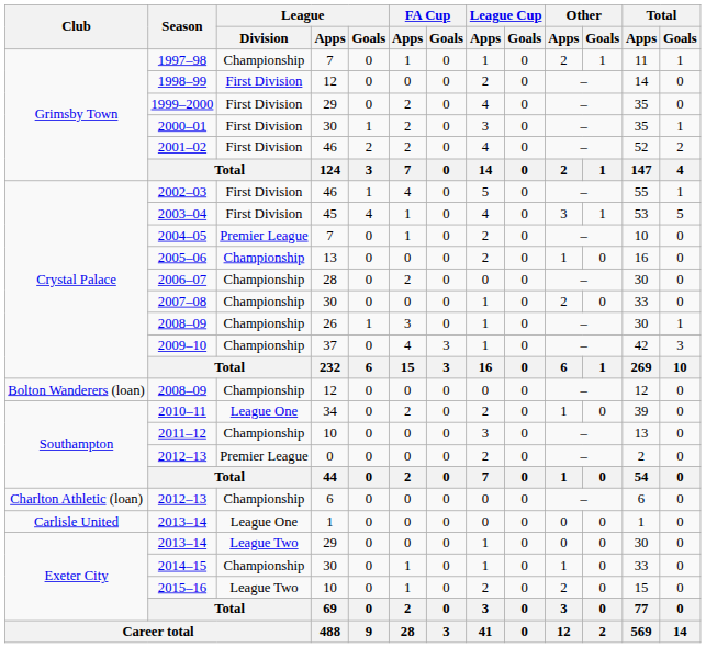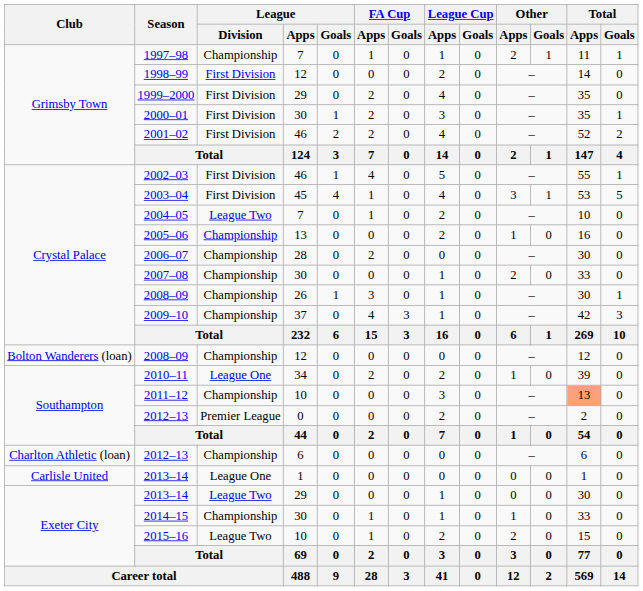 <table class="wikitable" style="text-align: center;">
 <tr>
 <th rowspan="2">Club</th>
 <th rowspan="2">Season</th>
 <th colspan="3">League</th>
 <th colspan="2"><a href='#'>FA Cup</a></th>
 <th colspan="2"><a href='#'>League Cup</a></th>
 <th colspan="2">Other</th>
 <th colspan="2">Total</th>
 </tr>
 <tr>
 <th>Division</th>
 <th>Apps</th>
 <th>Goals</th>
 <th>Apps</th>
 <th>Goals</th>
 <th>Apps</th>
 <th>Goals</th>
 <th>Apps</th>
 <th>Goals</th>
 <th>Apps</th>
 <th>Goals</th>
 </tr>
 <tr>
 <td rowspan="6" valign="center"><a href='#'>Grimsby Town</a></td>
 <td><a href='#'>1997–98</a></td>
 <td>Championship</td>
 <td>7</td>
 <td>0</td>
 <td>1</td>
 <td>0</td>
 <td>1</td>
 <td>0</td>
 <td>2</td>
 <td>1</td>
 <td>11</td>
 <td>1</td>
 </tr>
 <tr>
 <td><a href='#'>1998–99</a></td>
 <td><a href='#'>First Division</a></td>
 <td>12</td>
 <td>0</td>
 <td>0</td>
 <td>0</td>
 <td>2</td>
 <td>0</td>
 <td colspan="2">–</td>
 <td>14</td>
 <td>0</td>
 </tr>
 <tr>
 <td><a href='#'>1999–2000</a></td>
 <td>First Division</td>
 <td>29</td>
 <td>0</td>
 <td>2</td>
 <td>0</td>
 <td>4</td>
 <td>0</td>
 <td colspan="2">–</td>
 <td>35</td>
 <td>0</td>
 </tr>
 <tr>
 <td><a href='#'>2000–01</a></td>
 <td>First Division</td>
 <td>30</td>
 <td>1</td>
 <td>2</td>
 <td>0</td>
 <td>3</td>
 <td>0</td>
 <td colspan="2">–</td>
 <td>35</td>
 <td>1</td>
 </tr>
 <tr>
 <td><a href='#'>2001–02</a></td>
 <td>First Division</td>
 <td>46</td>
 <td>2</td>
 <td>2</td>
 <td>0</td>
 <td>4</td>
 <td>0</td>
 <td colspan="2">–</td>
 <td>52</td>
 <td>2</td>
 </tr>
 <tr>
 <th colspan="2">Total</th>
 <th>124</th>
 <th>3</th>
 <th>7</th>
 <th>0</th>
 <th>14</th>
 <th>0</th>
 <th>2</th>
 <th>1</th>
 <th>147</th>
 <th>4</th>
 </tr>
 <tr>
 <td rowspan="9" valign="center"><a href='#'>Crystal Palace</a></td>
 <td><a href='#'>2002–03</a></td>
 <td>First Division</td>
 <td>46</td>
 <td>1</td>
 <td>4</td>
 <td>0</td>
 <td>5</td>
 <td>0</td>
 <td colspan="2">–</td>
 <td>55</td>
 <td>1</td>
 </tr>
 <tr>
 <td><a href='#'>2003–04</a></td>
 <td>First Division</td>
 <td>45</td>
 <td>4</td>
 <td>1</td>
 <td>0</td>
 <td>4</td>
 <td>0</td>
 <td>3</td>
 <td>1</td>
 <td>53</td>
 <td>5</td>
 </tr>
 <tr>
 <td><a href='#'>2004–05</a></td>
-<td><a href='#'>Premier League</a></td>
+<td><a href='#'>League Two</a></td>
 <td>7</td>
 <td>0</td>
 <td>1</td>
 <td>0</td>
 <td>2</td>
 <td>0</td>
 <td colspan="2">–</td>
 <td>10</td>
 <td>0</td>
 </tr>
 <tr>
 <td><a href='#'>2005–06</a></td>
 <td><a href='#'>Championship</a></td>
 <td>13</td>
 <td>0</td>
 <td>0</td>
 <td>0</td>
 <td>2</td>
 <td>0</td>
 <td>1</td>
 <td>0</td>
 <td>16</td>
 <td>0</td>
 </tr>
 <tr>
 <td><a href='#'>2006–07</a></td>
 <td>Championship</td>
 <td>28</td>
 <td>0</td>
 <td>2</td>
 <td>0</td>
 <td>0</td>
 <td>0</td>
 <td colspan="2">–</td>
 <td>30</td>
 <td>0</td>
 </tr>
 <tr>
 <td><a href='#'>2007–08</a></td>
 <td>Championship</td>
 <td>30</td>
 <td>0</td>
 <td>0</td>
 <td>0</td>
 <td>1</td>
 <td>0</td>
 <td>2</td>
 <td>0</td>
 <td>33</td>
 <td>0</td>
 </tr>
 <tr>
 <td><a href='#'>2008–09</a></td>
 <td>Championship</td>
 <td>26</td>
 <td>1</td>
 <td>3</td>
 <td>0</td>
 <td>1</td>
 <td>0</td>
 <td colspan="2">–</td>
 <td>30</td>
 <td>1</td>
 </tr>
 <tr>
 <td><a href='#'>2009–10</a></td>
 <td>Championship</td>
 <td>37</td>
 <td>0</td>
 <td>4</td>
 <td>3</td>
 <td>1</td>
 <td>0</td>
 <td colspan="2">–</td>
 <td>42</td>
 <td>3</td>
 </tr>
 <tr>
 <th colspan="2">Total</th>
 <th>232</th>
 <th>6</th>
 <th>15</th>
 <th>3</th>
 <th>16</th>
 <th>0</th>
 <th>6</th>
 <th>1</th>
 <th>269</th>
 <th>10</th>
 </tr>
 <tr>
 <td><a href='#'>Bolton Wanderers</a> (loan)</td>
 <td><a href='#'>2008–09</a></td>
 <td>Championship</td>
 <td>12</td>
 <td>0</td>
 <td>0</td>
 <td>0</td>
 <td>0</td>
 <td>0</td>
 <td colspan="2">–</td>
 <td>12</td>
 <td>0</td>
 </tr>
 <tr>
 <td rowspan="4" valign="center"><a href='#'>Southampton</a></td>
 <td><a href='#'>2010–11</a></td>
 <td><a href='#'>League One</a></td>
 <td>34</td>
 <td>0</td>
 <td>2</td>
 <td>0</td>
 <td>2</td>
 <td>0</td>
 <td>1</td>
 <td>0</td>
 <td>39</td>
 <td>0</td>
 </tr>
 <tr>
 <td><a href='#'>2011–12</a></td>
 <td>Championship</td>
 <td>10</td>
 <td>0</td>
 <td>0</td>
 <td>0</td>
 <td>3</td>
 <td>0</td>
 <td colspan="2">–</td>
-<td>13</td>
+<td style="background: lightsalmon;">13</td>
 <td>0</td>
 </tr>
 <tr>
 <td><a href='#'>2012–13</a></td>
 <td>Premier League</td>
 <td>0</td>
 <td>0</td>
 <td>0</td>
 <td>0</td>
 <td>2</td>
 <td>0</td>
 <td colspan="2">–</td>
 <td>2</td>
 <td>0</td>
 </tr>
 <tr>
 <th colspan="2">Total</th>
 <th>44</th>
 <th>0</th>
 <th>2</th>
 <th>0</th>
 <th>7</th>
 <th>0</th>
 <th>1</th>
 <th>0</th>
 <th>54</th>
 <th>0</th>
 </tr>
 <tr>
 <td><a href='#'>Charlton Athletic</a> (loan)</td>
 <td><a href='#'>2012–13</a></td>
 <td>Championship</td>
 <td>6</td>
 <td>0</td>
 <td>0</td>
 <td>0</td>
 <td>0</td>
 <td>0</td>
 <td colspan="2">–</td>
 <td>6</td>
 <td>0</td>
 </tr>
 <tr>
 <td><a href='#'>Carlisle United</a></td>
 <td><a href='#'>2013–14</a></td>
 <td>League One</td>
 <td>1</td>
 <td>0</td>
 <td>0</td>
 <td>0</td>
 <td>0</td>
 <td>0</td>
 <td>0</td>
 <td>0</td>
 <td>1</td>
 <td>0</td>
 </tr>
 <tr>
 <td rowspan="4" valign="center"><a href='#'>Exeter City</a></td>
 <td><a href='#'>2013–14</a></td>
 <td><a href='#'>League Two</a></td>
 <td>29</td>
 <td>0</td>
 <td>0</td>
 <td>0</td>
 <td>1</td>
 <td>0</td>
 <td>0</td>
 <td>0</td>
 <td>30</td>
 <td>0</td>
 </tr>
 <tr>
 <td><a href='#'>2014–15</a></td>
 <td>Championship</td>
 <td>30</td>
 <td>0</td>
 <td>1</td>
 <td>0</td>
 <td>1</td>
 <td>0</td>
 <td>1</td>
 <td>0</td>
 <td>33</td>
 <td>0</td>
 </tr>
 <tr>
 <td><a href='#'>2015–16</a></td>
 <td>League Two</td>
 <td>10</td>
 <td>0</td>
 <td>1</td>
 <td>0</td>
 <td>2</td>
 <td>0</td>
 <td>2</td>
 <td>0</td>
 <td>15</td>
 <td>0</td>
 </tr>
 <tr>
 <th colspan="2">Total</th>
 <th>69</th>
 <th>0</th>
 <th>2</th>
 <th>0</th>
 <th>3</th>
 <th>0</th>
 <th>3</th>
 <th>0</th>
 <th>77</th>
 <th>0</th>
 </tr>
 <tr>
 <th colspan="3">Career total</th>
 <th>488</th>
 <th>9</th>
 <th>28</th>
 <th>3</th>
 <th>41</th>
 <th>0</th>
 <th>12</th>
 <th>2</th>
 <th>569</th>
 <th>14</th>
 </tr>
 </table>
